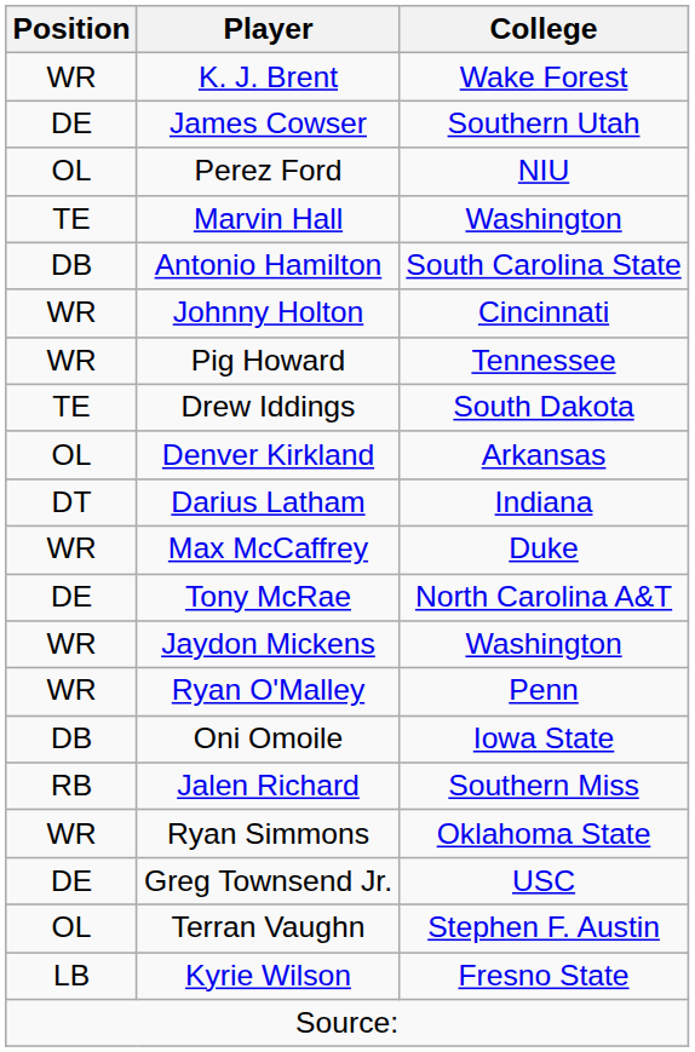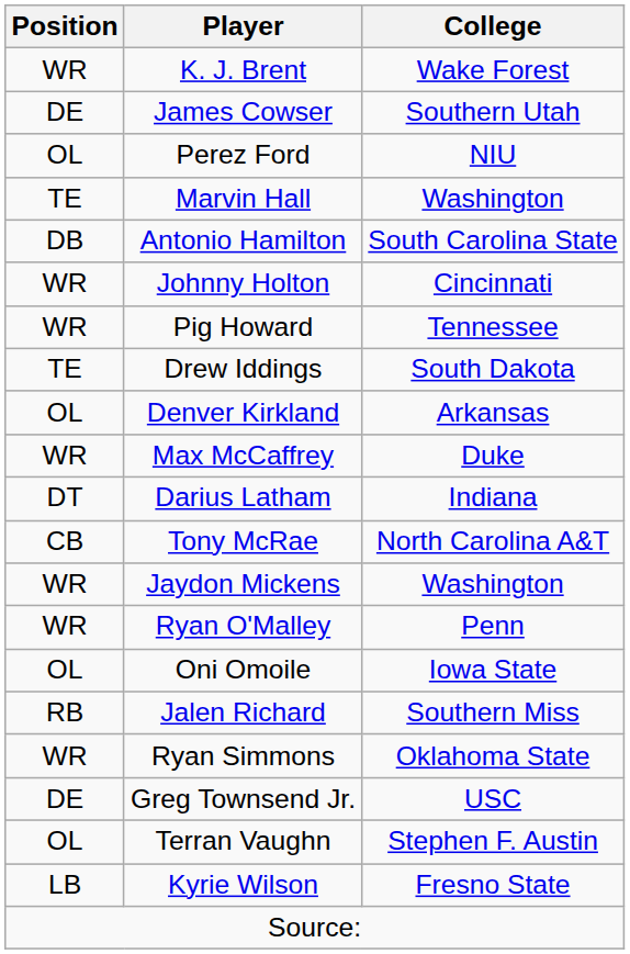 <table class="wikitable" style="font-size: 100%; text-align: center;">
 <tr>
 <th>Position</th>
 <th>Player</th>
 <th>College</th>
 </tr>
 <tr>
 <td>WR</td>
 <td><a href='#'>K. J. Brent</a></td>
 <td><a href='#'>Wake Forest</a></td>
 </tr>
 <tr>
 <td>DE</td>
 <td><a href='#'>James Cowser</a></td>
 <td><a href='#'>Southern Utah</a></td>
 </tr>
 <tr>
 <td>OL</td>
 <td>Perez Ford</td>
 <td><a href='#'>NIU</a></td>
 </tr>
 <tr>
 <td>TE</td>
 <td><a href='#'>Marvin Hall</a></td>
 <td><a href='#'>Washington</a></td>
 </tr>
 <tr>
 <td>DB</td>
 <td><a href='#'>Antonio Hamilton</a></td>
 <td><a href='#'>South Carolina State</a></td>
 </tr>
 <tr>
 <td>WR</td>
 <td><a href='#'>Johnny Holton</a></td>
 <td><a href='#'>Cincinnati</a></td>
 </tr>
 <tr>
 <td>WR</td>
 <td>Pig Howard</td>
 <td><a href='#'>Tennessee</a></td>
 </tr>
 <tr>
 <td>TE</td>
 <td>Drew Iddings</td>
 <td><a href='#'>South Dakota</a></td>
 </tr>
 <tr>
 <td>OL</td>
 <td><a href='#'>Denver Kirkland</a></td>
 <td><a href='#'>Arkansas</a></td>
 </tr>
 <tr>
+<td>WR</td>
+<td><a href='#'>Max McCaffrey</a></td>
+<td><a href='#'>Duke</a></td>
+</tr>
+<tr>
 <td>DT</td>
 <td><a href='#'>Darius Latham</a></td>
 <td><a href='#'>Indiana</a></td>
 </tr>
 <tr>
-<td>WR</td>
-<td><a href='#'>Max McCaffrey</a></td>
-<td><a href='#'>Duke</a></td>
-</tr>
-<tr>
-<td>DE</td>
+<td>CB</td>
 <td><a href='#'>Tony McRae</a></td>
 <td><a href='#'>North Carolina A&T</a></td>
 </tr>
 <tr>
 <td>WR</td>
 <td><a href='#'>Jaydon Mickens</a></td>
 <td><a href='#'>Washington</a></td>
 </tr>
 <tr>
 <td>WR</td>
 <td><a href='#'>Ryan O'Malley</a></td>
 <td><a href='#'>Penn</a></td>
 </tr>
 <tr>
-<td>DB</td>
+<td>OL</td>
 <td>Oni Omoile</td>
 <td><a href='#'>Iowa State</a></td>
 </tr>
 <tr>
 <td>RB</td>
 <td><a href='#'>Jalen Richard</a></td>
 <td><a href='#'>Southern Miss</a></td>
 </tr>
 <tr>
 <td>WR</td>
 <td>Ryan Simmons</td>
 <td><a href='#'>Oklahoma State</a></td>
 </tr>
 <tr>
 <td>DE</td>
 <td>Greg Townsend Jr.</td>
 <td><a href='#'>USC</a></td>
 </tr>
 <tr>
 <td>OL</td>
 <td>Terran Vaughn</td>
 <td><a href='#'>Stephen F. Austin</a></td>
 </tr>
 <tr>
 <td>LB</td>
 <td><a href='#'>Kyrie Wilson</a></td>
 <td><a href='#'>Fresno State</a></td>
 </tr>
 <tr>
 <td colspan="3">Source:</td>
 </tr>
 </table>
